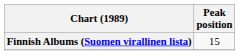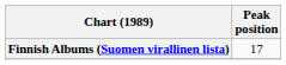 <table class="wikitable sortable plainrowheaders" style="text-align:center">
 <tr>
 <th scope="col">Chart (1989)</th>
 <th scope="col">Peak<br>position</th>
 </tr>
 <tr>
 <th scope="row">Finnish Albums (<a href='#'>Suomen virallinen lista</a>)</th>
-<td>15</td>
+<td>17</td>
 </tr>
 <tr>
 </tr>
 <tr>
 </tr>
 <tr>
 </tr>
 <tr>
 </tr>
 </table>
